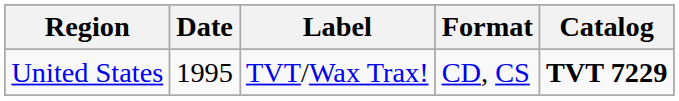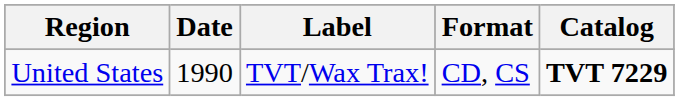 <table class="wikitable">
 <tr>
 <th>Region</th>
 <th>Date</th>
 <th>Label</th>
 <th>Format</th>
 <th>Catalog</th>
 </tr>
 <tr>
 <td><a href='#'>United States</a></td>
-<td>1995</td>
+<td>1990</td>
 <td><a href='#'>TVT</a>/<a href='#'>Wax Trax!</a></td>
 <td><a href='#'>CD</a>, <a href='#'>CS</a></td>
 <td><strong>TVT 7229</strong></td>
 </tr>
 </table>
